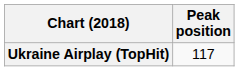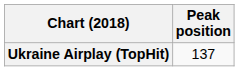 <table class="wikitable plainrowheaders" style="text-align:center">
 <tr>
 <th scope="col">Chart (2018)</th>
 <th scope="col">Peak<br>position</th>
 </tr>
 <tr>
 <th scope="row">Ukraine Airplay (TopHit)</th>
-<td>117</td>
+<td>137</td>
 </tr>
 </table>
